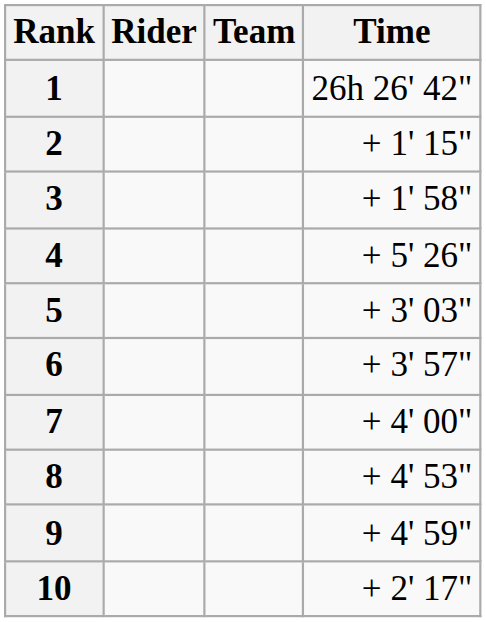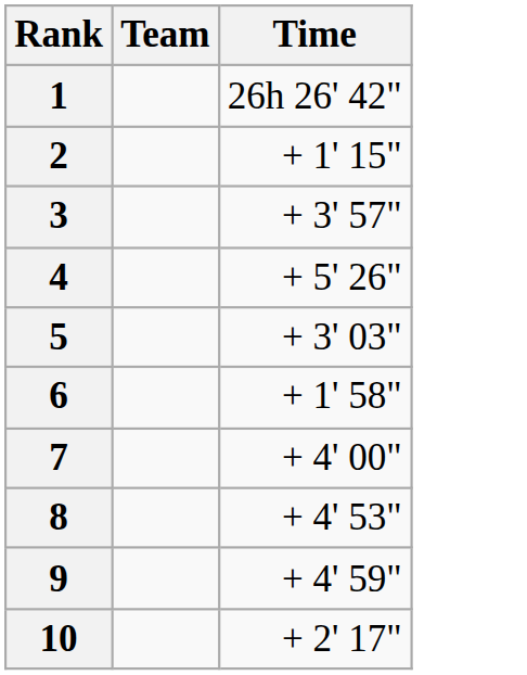 <table class="wikitable" margin-bottom:0;">
 <tr>
 <th scope="col">Rank</th>
-<th scope="col">Rider</th>
 <th scope="col">Team</th>
 <th scope="col">Time</th>
 </tr>
 <tr>
 <th scope="row">1</th>
-<td> </td>
 <td></td>
 <td align="right">26h 26' 42"</td>
 </tr>
 <tr>
 <th scope="row">2</th>
-<td> </td>
 <td></td>
 <td align="right">+ 1' 15"</td>
 </tr>
 <tr>
 <th scope="row">3</th>
-<td> </td>
 <td></td>
-<td align="right">+ 1' 58"</td>
+<td align="right">+ 3' 57"</td>
 </tr>
 <tr>
 <th scope="row">4</th>
-<td> </td>
 <td></td>
 <td align="right">+ 5' 26"</td>
 </tr>
 <tr>
 <th scope="row">5</th>
 <td></td>
-<td></td>
 <td align="right">+ 3' 03"</td>
 </tr>
 <tr>
 <th scope="row">6</th>
 <td></td>
-<td></td>
-<td align="right">+ 3' 57"</td>
+<td align="right">+ 1' 58"</td>
 </tr>
 <tr>
 <th scope="row">7</th>
-<td></td>
 <td></td>
 <td align="right">+ 4' 00"</td>
 </tr>
 <tr>
 <th scope="row">8</th>
 <td></td>
-<td></td>
 <td align="right">+ 4' 53"</td>
 </tr>
 <tr>
 <th scope="row">9</th>
-<td> </td>
 <td></td>
 <td align="right">+ 4' 59"</td>
 </tr>
 <tr>
 <th scope="row">10</th>
 <td></td>
-<td></td>
 <td align="right">+ 2' 17"</td>
 </tr>
 </table>
